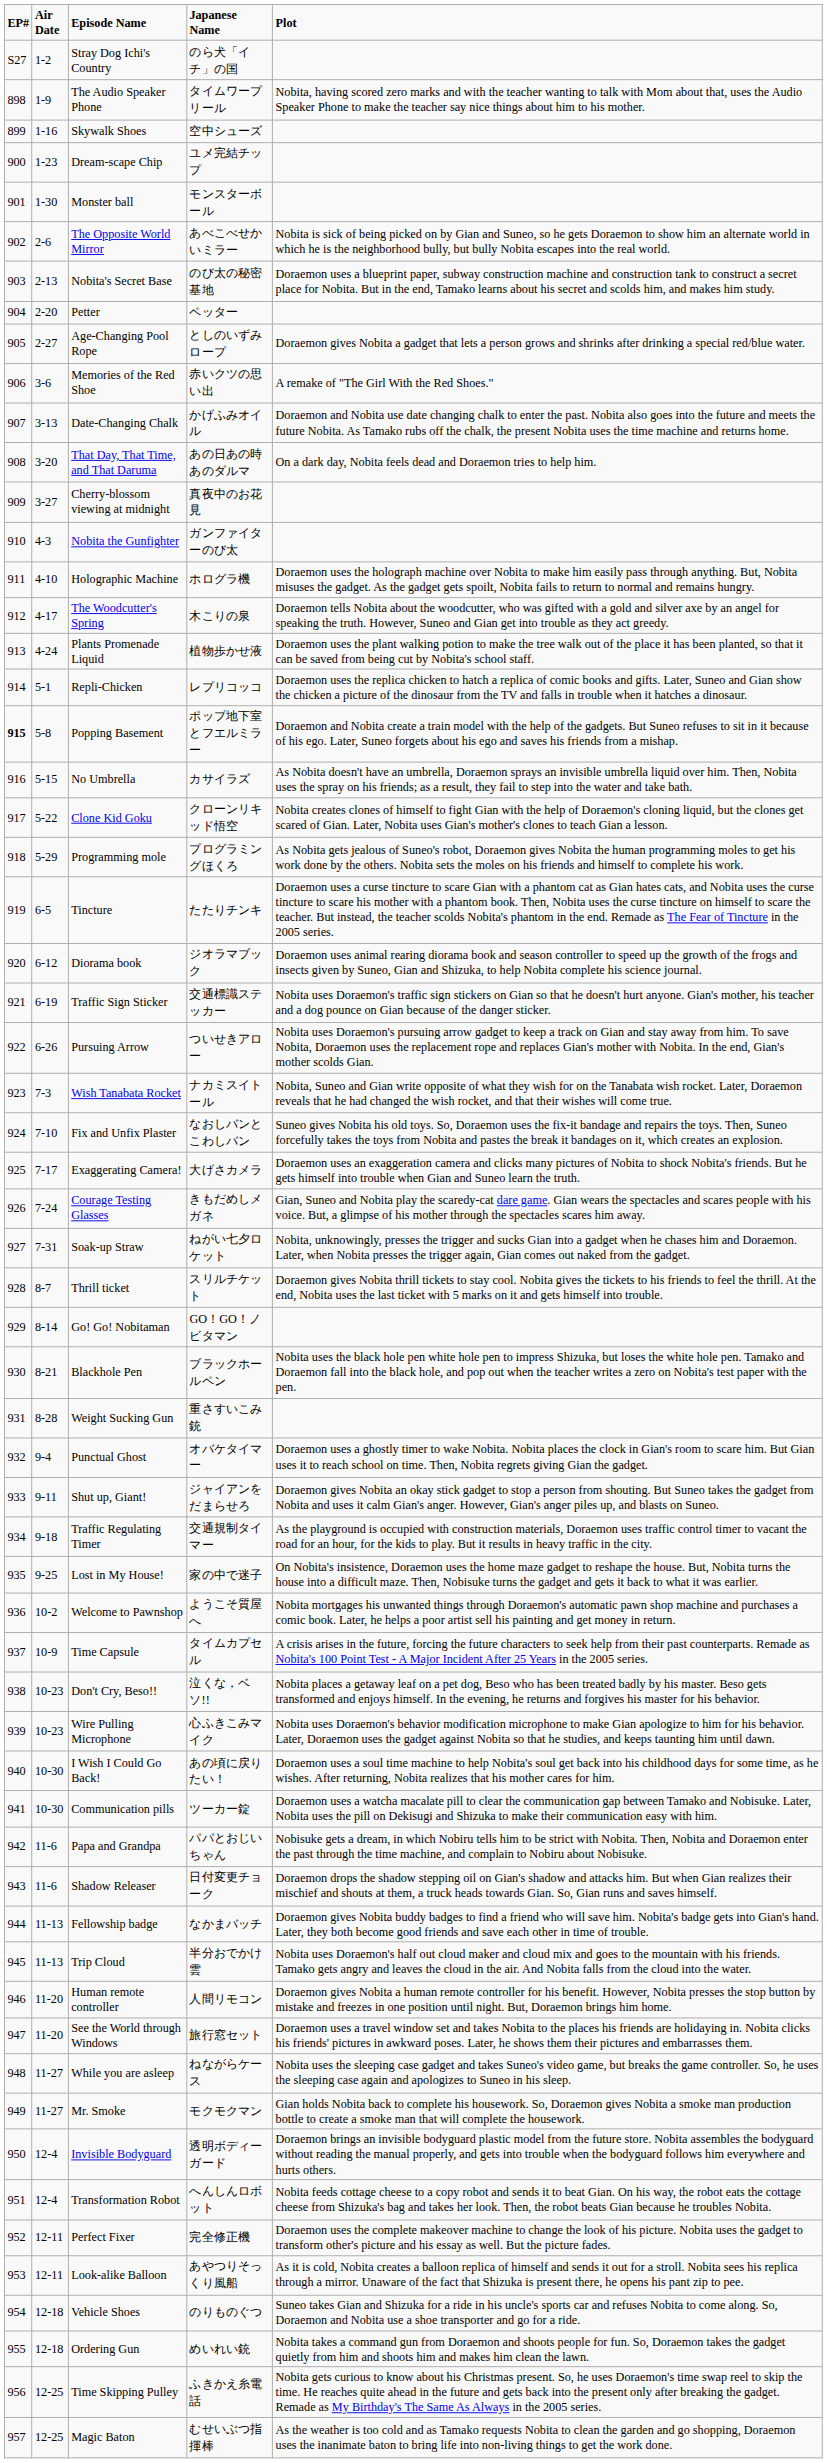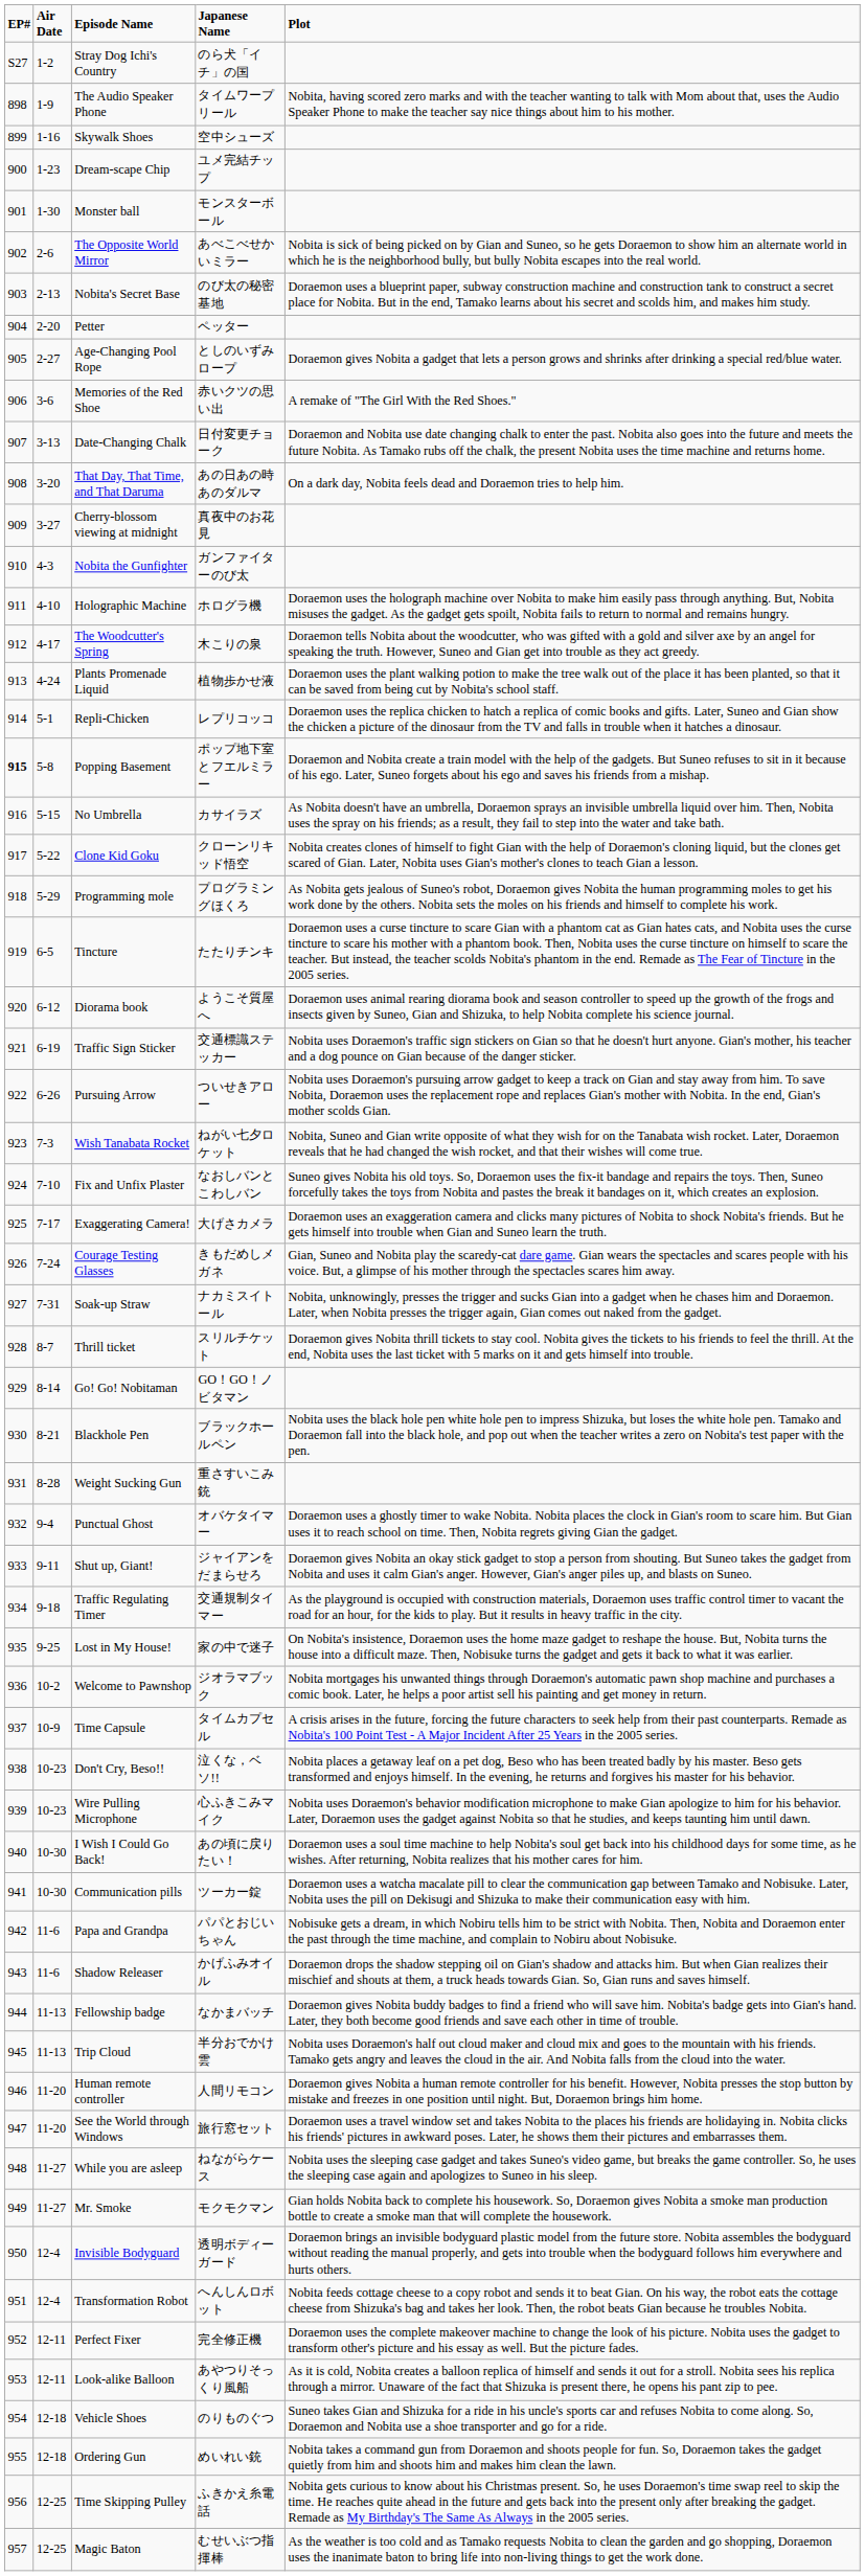 <table class="wikitable" style="font-size:small;">
 <tr>
 <td><strong>EP#</strong></td>
 <td><strong>Air Date</strong></td>
 <td><strong>Episode Name</strong></td>
 <td><strong>Japanese Name</strong></td>
 <td><strong>Plot</strong></td>
 </tr>
 <tr>
 <td>S27</td>
 <td>1-2</td>
 <td>Stray Dog Ichi's Country</td>
 <td>のら犬「イチ」の国</td>
 <td></td>
 </tr>
 <tr>
 <td>898</td>
 <td>1-9</td>
 <td>The Audio Speaker Phone</td>
 <td>タイムワープリール</td>
 <td>Nobita, having scored zero marks and with the teacher wanting to talk with Mom about that, uses the Audio Speaker Phone to make the teacher say nice things about him to his mother.</td>
 </tr>
 <tr>
 <td>899</td>
 <td>1-16</td>
 <td>Skywalk Shoes</td>
 <td>空中シューズ</td>
 <td></td>
 </tr>
 <tr>
 <td>900</td>
 <td>1-23</td>
 <td>Dream-scape Chip</td>
 <td>ユメ完結チップ</td>
 <td></td>
 </tr>
 <tr>
 <td>901</td>
 <td>1-30</td>
 <td>Monster ball</td>
 <td>モンスターボール</td>
 <td></td>
 </tr>
 <tr>
 <td>902</td>
 <td>2-6</td>
 <td><a href='#'>The Opposite World Mirror</a></td>
 <td>あべこべせかいミラー</td>
 <td>Nobita is sick of being picked on by Gian and Suneo, so he gets Doraemon to show him an alternate world in which he is the neighborhood bully, but bully Nobita escapes into the real world.</td>
 </tr>
 <tr>
 <td>903</td>
 <td>2-13</td>
 <td>Nobita's Secret Base</td>
 <td>のび太の秘密基地</td>
 <td>Doraemon uses a blueprint paper, subway construction machine and construction tank to construct a secret place for Nobita. But in the end, Tamako learns about his secret and scolds him, and makes him study.</td>
 </tr>
 <tr>
 <td>904</td>
 <td>2-20</td>
 <td>Petter</td>
 <td>ペッター</td>
 <td></td>
 </tr>
 <tr>
 <td>905</td>
 <td>2-27</td>
 <td>Age-Changing Pool Rope</td>
 <td>としのいずみロープ</td>
 <td>Doraemon gives Nobita a gadget that lets a person grows and shrinks after drinking a special red/blue water.</td>
 </tr>
 <tr>
 <td>906</td>
 <td>3-6</td>
 <td>Memories of the Red Shoe</td>
 <td>赤いクツの思い出</td>
 <td>A remake of "The Girl With the Red Shoes."</td>
 </tr>
 <tr>
 <td>907</td>
 <td>3-13</td>
 <td>Date-Changing Chalk</td>
-<td>かげふみオイル</td>
+<td>日付変更チョーク</td>
 <td>Doraemon and Nobita use date changing chalk to enter the past. Nobita also goes into the future and meets the future Nobita. As Tamako rubs off the chalk, the present Nobita uses the time machine and returns home.</td>
 </tr>
 <tr>
 <td>908</td>
 <td>3-20</td>
 <td><a href='#'>That Day, That Time, and That Daruma</a></td>
 <td>あの日あの時あのダルマ</td>
 <td>On a dark day, Nobita feels dead and Doraemon tries to help him.</td>
 </tr>
 <tr>
 <td>909</td>
 <td>3-27</td>
 <td>Cherry-blossom viewing at midnight</td>
 <td>真夜中のお花見</td>
 <td></td>
 </tr>
 <tr>
 <td>910</td>
 <td>4-3</td>
 <td><a href='#'>Nobita the Gunfighter</a></td>
 <td>ガンファイターのび太</td>
 <td></td>
 </tr>
 <tr>
 <td>911</td>
 <td>4-10</td>
 <td>Holographic Machine</td>
 <td>ホログラ機</td>
 <td>Doraemon uses the holograph machine over Nobita to make him easily pass through anything. But, Nobita misuses the gadget. As the gadget gets spoilt, Nobita fails to return to normal and remains hungry.</td>
 </tr>
 <tr>
 <td>912</td>
 <td>4-17</td>
 <td><a href='#'>The Woodcutter's Spring</a></td>
 <td>木こりの泉</td>
 <td>Doraemon tells Nobita about the woodcutter, who was gifted with a gold and silver axe by an angel for speaking the truth. However, Suneo and Gian get into trouble as they act greedy.</td>
 </tr>
 <tr>
 <td>913</td>
 <td>4-24</td>
 <td>Plants Promenade Liquid</td>
 <td>植物歩かせ液</td>
 <td>Doraemon uses the plant walking potion to make the tree walk out of the place it has been planted, so that it can be saved from being cut by Nobita's school staff.</td>
 </tr>
 <tr>
 <td>914</td>
 <td>5-1</td>
 <td>Repli-Chicken</td>
 <td>レプリコッコ</td>
 <td>Doraemon uses the replica chicken to hatch a replica of comic books and gifts. Later, Suneo and Gian show the chicken a picture of the dinosaur from the TV and falls in trouble when it hatches a dinosaur.</td>
 </tr>
 <tr>
 <td><strong>915</strong></td>
 <td>5-8</td>
 <td>Popping Basement</td>
 <td>ポップ地下室とフエルミラー</td>
 <td>Doraemon and Nobita create a train model with the help of the gadgets. But Suneo refuses to sit in it because of his ego. Later, Suneo forgets about his ego and saves his friends from a mishap.</td>
 </tr>
 <tr>
 <td>916</td>
 <td>5-15</td>
 <td>No Umbrella</td>
 <td>カサイラズ</td>
 <td>As Nobita doesn't have an umbrella, Doraemon sprays an invisible umbrella liquid over him. Then, Nobita uses the spray on his friends; as a result, they fail to step into the water and take bath.</td>
 </tr>
 <tr>
 <td>917</td>
 <td>5-22</td>
 <td><a href='#'>Clone Kid Goku</a></td>
 <td>クローンリキッド悟空</td>
 <td>Nobita creates clones of himself to fight Gian with the help of Doraemon's cloning liquid, but the clones get scared of Gian. Later, Nobita uses Gian's mother's clones to teach Gian a lesson.</td>
 </tr>
 <tr>
 <td>918</td>
 <td>5-29</td>
 <td>Programming mole</td>
 <td>プログラミングほくろ</td>
 <td>As Nobita gets jealous of Suneo's robot, Doraemon gives Nobita the human programming moles to get his work done by the others. Nobita sets the moles on his friends and himself to complete his work.</td>
 </tr>
 <tr>
 <td>919</td>
 <td>6-5</td>
 <td>Tincture</td>
 <td>たたりチンキ</td>
 <td>Doraemon uses a curse tincture to scare Gian with a phantom cat as Gian hates cats, and Nobita uses the curse tincture to scare his mother with a phantom book. Then, Nobita uses the curse tincture on himself to scare the teacher. But instead, the teacher scolds Nobita's phantom in the end. Remade as <a href='#'>The Fear of Tincture</a> in the 2005 series.</td>
 </tr>
 <tr>
 <td>920</td>
 <td>6-12</td>
 <td>Diorama book</td>
-<td>ジオラマブック</td>
+<td>ようこそ質屋へ</td>
 <td>Doraemon uses animal rearing diorama book and season controller to speed up the growth of the frogs and insects given by Suneo, Gian and Shizuka, to help Nobita complete his science journal.</td>
 </tr>
 <tr>
 <td>921</td>
 <td>6-19</td>
 <td>Traffic Sign Sticker</td>
 <td>交通標識ステッカー</td>
 <td>Nobita uses Doraemon's traffic sign stickers on Gian so that he doesn't hurt anyone. Gian's mother, his teacher and a dog pounce on Gian because of the danger sticker.</td>
 </tr>
 <tr>
 <td>922</td>
 <td>6-26</td>
 <td>Pursuing Arrow</td>
 <td>ついせきアロー</td>
 <td>Nobita uses Doraemon's pursuing arrow gadget to keep a track on Gian and stay away from him. To save Nobita, Doraemon uses the replacement rope and replaces Gian's mother with Nobita. In the end, Gian's mother scolds Gian.</td>
 </tr>
 <tr>
 <td>923</td>
 <td>7-3</td>
 <td><a href='#'>Wish Tanabata Rocket</a></td>
-<td>ナカミスイトール</td>
+<td>ねがい七夕ロケット</td>
 <td>Nobita, Suneo and Gian write opposite of what they wish for on the Tanabata wish rocket. Later, Doraemon reveals that he had changed the wish rocket, and that their wishes will come true.</td>
 </tr>
 <tr>
 <td>924</td>
 <td>7-10</td>
 <td>Fix and Unfix Plaster</td>
 <td>なおしバンとこわしバン</td>
 <td>Suneo gives Nobita his old toys. So, Doraemon uses the fix-it bandage and repairs the toys. Then, Suneo forcefully takes the toys from Nobita and pastes the break it bandages on it, which creates an explosion.</td>
 </tr>
 <tr>
 <td>925</td>
 <td>7-17</td>
 <td>Exaggerating Camera!</td>
 <td>大げさカメラ</td>
 <td>Doraemon uses an exaggeration camera and clicks many pictures of Nobita to shock Nobita's friends. But he gets himself into trouble when Gian and Suneo learn the truth.</td>
 </tr>
 <tr>
 <td>926</td>
 <td>7-24</td>
 <td><a href='#'>Courage Testing Glasses</a></td>
 <td>きもだめしメガネ</td>
 <td>Gian, Suneo and Nobita play the scaredy-cat <a href='#'>dare game</a>. Gian wears the spectacles and scares people with his voice. But, a glimpse of his mother through the spectacles scares him away.</td>
 </tr>
 <tr>
 <td>927</td>
 <td>7-31</td>
 <td>Soak-up Straw</td>
-<td>ねがい七夕ロケット</td>
+<td>ナカミスイトール</td>
 <td>Nobita, unknowingly, presses the trigger and sucks Gian into a gadget when he chases him and Doraemon. Later, when Nobita presses the trigger again, Gian comes out naked from the gadget.</td>
 </tr>
 <tr>
 <td>928</td>
 <td>8-7</td>
 <td>Thrill ticket</td>
 <td>スリルチケット</td>
 <td>Doraemon gives Nobita thrill tickets to stay cool. Nobita gives the tickets to his friends to feel the thrill. At the end, Nobita uses the last ticket with 5 marks on it and gets himself into trouble.</td>
 </tr>
 <tr>
 <td>929</td>
 <td>8-14</td>
 <td>Go! Go! Nobitaman</td>
 <td>GO！GO！ノビタマン</td>
 <td></td>
 </tr>
 <tr>
 <td>930</td>
 <td>8-21</td>
 <td>Blackhole Pen</td>
 <td>ブラックホールペン</td>
 <td>Nobita uses the black hole pen white hole pen to impress Shizuka, but loses the white hole pen. Tamako and Doraemon fall into the black hole, and pop out when the teacher writes a zero on Nobita's test paper with the pen.</td>
 </tr>
 <tr>
 <td>931</td>
 <td>8-28</td>
 <td>Weight Sucking Gun</td>
 <td>重さすいこみ銃</td>
 <td></td>
 </tr>
 <tr>
 <td>932</td>
 <td>9-4</td>
 <td>Punctual Ghost</td>
 <td>オバケタイマー</td>
 <td>Doraemon uses a ghostly timer to wake Nobita. Nobita places the clock in Gian's room to scare him. But Gian uses it to reach school on time. Then, Nobita regrets giving Gian the gadget.</td>
 </tr>
 <tr>
 <td>933</td>
 <td>9-11</td>
 <td>Shut up, Giant!</td>
 <td>ジャイアンをだまらせろ</td>
 <td>Doraemon gives Nobita an okay stick gadget to stop a person from shouting. But Suneo takes the gadget from Nobita and uses it calm Gian's anger. However, Gian's anger piles up, and blasts on Suneo.</td>
 </tr>
 <tr>
 <td>934</td>
 <td>9-18</td>
 <td>Traffic Regulating Timer</td>
 <td>交通規制タイマー</td>
 <td>As the playground is occupied with construction materials, Doraemon uses traffic control timer to vacant the road for an hour, for the kids to play. But it results in heavy traffic in the city.</td>
 </tr>
 <tr>
 <td>935</td>
 <td>9-25</td>
 <td>Lost in My House!</td>
 <td>家の中で迷子</td>
 <td>On Nobita's insistence, Doraemon uses the home maze gadget to reshape the house. But, Nobita turns the house into a difficult maze. Then, Nobisuke turns the gadget and gets it back to what it was earlier.</td>
 </tr>
 <tr>
 <td>936</td>
 <td>10-2</td>
 <td>Welcome to Pawnshop</td>
-<td>ようこそ質屋へ</td>
+<td>ジオラマブック</td>
 <td>Nobita mortgages his unwanted things through Doraemon's automatic pawn shop machine and purchases a comic book. Later, he helps a poor artist sell his painting and get money in return.</td>
 </tr>
 <tr>
 <td>937</td>
 <td>10-9</td>
 <td>Time Capsule</td>
 <td>タイムカプセル</td>
 <td>A crisis arises in the future, forcing the future characters to seek help from their past counterparts. Remade as <a href='#'>Nobita's 100 Point Test - A Major Incident After 25 Years</a> in the 2005 series.</td>
 </tr>
 <tr>
 <td>938</td>
 <td>10-23</td>
 <td>Don't Cry, Beso!!</td>
 <td>泣くな，ベソ!!</td>
 <td>Nobita places a getaway leaf on a pet dog, Beso who has been treated badly by his master. Beso gets transformed and enjoys himself. In the evening, he returns and forgives his master for his behavior.</td>
 </tr>
 <tr>
 <td>939</td>
 <td>10-23</td>
 <td>Wire Pulling Microphone</td>
 <td>心ふきこみマイク</td>
 <td>Nobita uses Doraemon's behavior modification microphone to make Gian apologize to him for his behavior. Later, Doraemon uses the gadget against Nobita so that he studies, and keeps taunting him until dawn.</td>
 </tr>
 <tr>
 <td>940</td>
 <td>10-30</td>
 <td>I Wish I Could Go Back!</td>
 <td>あの頃に戻りたい！</td>
 <td>Doraemon uses a soul time machine to help Nobita's soul get back into his childhood days for some time, as he wishes. After returning, Nobita realizes that his mother cares for him.</td>
 </tr>
 <tr>
 <td>941</td>
 <td>10-30</td>
 <td>Communication pills</td>
 <td>ツーカー錠</td>
 <td>Doraemon uses a watcha macalate pill to clear the communication gap between Tamako and Nobisuke. Later, Nobita uses the pill on Dekisugi and Shizuka to make their communication easy with him.</td>
 </tr>
 <tr>
 <td>942</td>
 <td>11-6</td>
 <td>Papa and Grandpa</td>
 <td>パパとおじいちゃん</td>
 <td>Nobisuke gets a dream, in which Nobiru tells him to be strict with Nobita. Then, Nobita and Doraemon enter the past through the time machine, and complain to Nobiru about Nobisuke.</td>
 </tr>
 <tr>
 <td>943</td>
 <td>11-6</td>
 <td>Shadow Releaser</td>
-<td>日付変更チョーク</td>
+<td>かげふみオイル</td>
 <td>Doraemon drops the shadow stepping oil on Gian's shadow and attacks him. But when Gian realizes their mischief and shouts at them, a truck heads towards Gian. So, Gian runs and saves himself.</td>
 </tr>
 <tr>
 <td>944</td>
 <td>11-13</td>
 <td>Fellowship badge</td>
 <td>なかまバッチ</td>
 <td>Doraemon gives Nobita buddy badges to find a friend who will save him. Nobita's badge gets into Gian's hand. Later, they both become good friends and save each other in time of trouble.</td>
 </tr>
 <tr>
 <td>945</td>
 <td>11-13</td>
 <td>Trip Cloud</td>
 <td>半分おでかけ雲</td>
 <td>Nobita uses Doraemon's half out cloud maker and cloud mix and goes to the mountain with his friends. Tamako gets angry and leaves the cloud in the air. And Nobita falls from the cloud into the water.</td>
 </tr>
 <tr>
 <td>946</td>
 <td>11-20</td>
 <td>Human remote controller</td>
 <td>人間リモコン</td>
 <td>Doraemon gives Nobita a human remote controller for his benefit. However, Nobita presses the stop button by mistake and freezes in one position until night. But, Doraemon brings him home.</td>
 </tr>
 <tr>
 <td>947</td>
 <td>11-20</td>
 <td>See the World through Windows</td>
 <td>旅行窓セット</td>
 <td>Doraemon uses a travel window set and takes Nobita to the places his friends are holidaying in. Nobita clicks his friends' pictures in awkward poses. Later, he shows them their pictures and embarrasses them.</td>
 </tr>
 <tr>
 <td>948</td>
 <td>11-27</td>
 <td>While you are asleep</td>
 <td>ねながらケース</td>
 <td>Nobita uses the sleeping case gadget and takes Suneo's video game, but breaks the game controller. So, he uses the sleeping case again and apologizes to Suneo in his sleep.</td>
 </tr>
 <tr>
 <td>949</td>
 <td>11-27</td>
 <td>Mr. Smoke</td>
 <td>モクモクマン</td>
 <td>Gian holds Nobita back to complete his housework. So, Doraemon gives Nobita a smoke man production bottle to create a smoke man that will complete the housework.</td>
 </tr>
 <tr>
 <td>950</td>
 <td>12-4</td>
 <td><a href='#'>Invisible Bodyguard</a></td>
 <td>透明ボディーガード</td>
 <td>Doraemon brings an invisible bodyguard plastic model from the future store. Nobita assembles the bodyguard without reading the manual properly, and gets into trouble when the bodyguard follows him everywhere and hurts others.</td>
 </tr>
 <tr>
 <td>951</td>
 <td>12-4</td>
 <td>Transformation Robot</td>
 <td>へんしんロボット</td>
 <td>Nobita feeds cottage cheese to a copy robot and sends it to beat Gian. On his way, the robot eats the cottage cheese from Shizuka's bag and takes her look. Then, the robot beats Gian because he troubles Nobita.</td>
 </tr>
 <tr>
 <td>952</td>
 <td>12-11</td>
 <td>Perfect Fixer</td>
 <td>完全修正機</td>
 <td>Doraemon uses the complete makeover machine to change the look of his picture. Nobita uses the gadget to transform other's picture and his essay as well. But the picture fades.</td>
 </tr>
 <tr>
 <td>953</td>
 <td>12-11</td>
 <td>Look-alike Balloon</td>
 <td>あやつりそっくり風船</td>
 <td>As it is cold, Nobita creates a balloon replica of himself and sends it out for a stroll. Nobita sees his replica through a mirror. Unaware of the fact that Shizuka is present there, he opens his pant zip to pee.</td>
 </tr>
 <tr>
 <td>954</td>
 <td>12-18</td>
 <td>Vehicle Shoes</td>
 <td>のりものぐつ</td>
 <td>Suneo takes Gian and Shizuka for a ride in his uncle's sports car and refuses Nobita to come along. So, Doraemon and Nobita use a shoe transporter and go for a ride.</td>
 </tr>
 <tr>
 <td>955</td>
 <td>12-18</td>
 <td>Ordering Gun</td>
 <td>めいれい銃</td>
 <td>Nobita takes a command gun from Doraemon and shoots people for fun. So, Doraemon takes the gadget quietly from him and shoots him and makes him clean the lawn.</td>
 </tr>
 <tr>
 <td>956</td>
 <td>12-25</td>
 <td>Time Skipping Pulley</td>
 <td>ふきかえ糸電話</td>
 <td>Nobita gets curious to know about his Christmas present. So, he uses Doraemon's time swap reel to skip the time. He reaches quite ahead in the future and gets back into the present only after breaking the gadget. Remade as <a href='#'>My Birthday's The Same As Always</a> in the 2005 series.</td>
 </tr>
 <tr>
 <td>957</td>
 <td>12-25</td>
 <td>Magic Baton</td>
 <td>むせいぶつ指揮棒</td>
 <td>As the weather is too cold and as Tamako requests Nobita to clean the garden and go shopping, Doraemon uses the inanimate baton to bring life into non-living things to get the work done.</td>
 </tr>
 </table>
